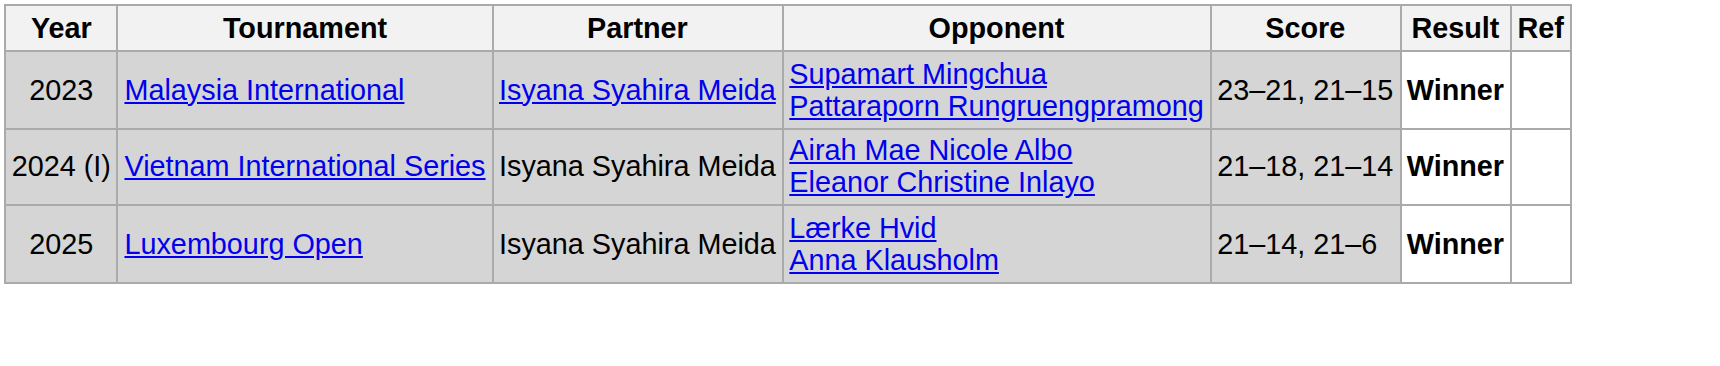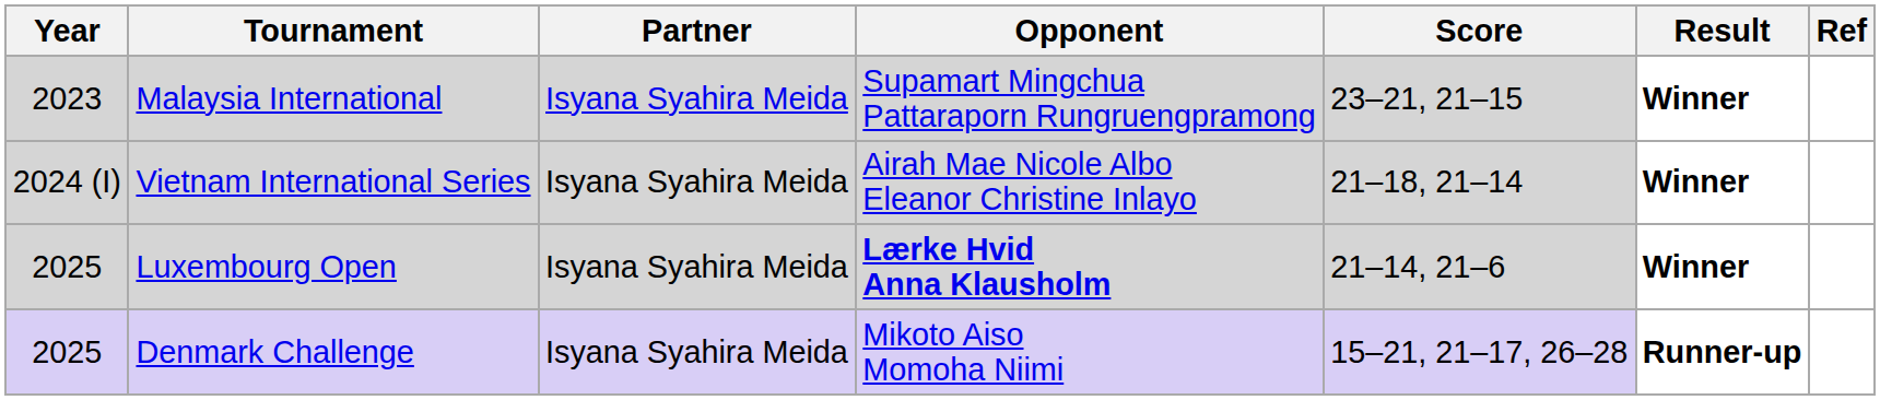 <table class="sortable wikitable" style="font-size: 90%">
 <tr>
 <th>Year</th>
 <th>Tournament</th>
 <th>Partner</th>
 <th>Opponent</th>
 <th>Score</th>
 <th>Result</th>
 <th>Ref</th>
 </tr>
 <tr style="background:#D5D5D5">
 <td align="center">2023</td>
 <td align="left"><a href='#'>Malaysia International</a></td>
 <td align="left"> <a href='#'>Isyana Syahira Meida</a></td>
 <td align="left"> <a href='#'>Supamart Mingchua</a><br> <a href='#'>Pattaraporn Rungruengpramong</a></td>
 <td align="left">23–21, 21–15</td>
 <td style="text-align:left; background:white"> <strong>Winner</strong></td>
 <td style="text-align:center; background:white"></td>
 </tr>
 <tr style="background:#D5D5D5">
 <td align="center">2024 (I)</td>
 <td align="left"><a href='#'>Vietnam International Series</a></td>
 <td align="left"> Isyana Syahira Meida</td>
 <td align="left"> <a href='#'>Airah Mae Nicole Albo</a><br> <a href='#'>Eleanor Christine Inlayo</a></td>
 <td align="left">21–18, 21–14</td>
 <td style="text-align:left; background:white"> <strong>Winner</strong></td>
 <td style="text-align:center; background:white"></td>
 </tr>
 <tr style="background:#D5D5D5">
 <td align="center">2025</td>
 <td align="left"><a href='#'>Luxembourg Open</a></td>
 <td align="left"> Isyana Syahira Meida</td>
-<td align="left"> <a href='#'>Lærke Hvid</a><br> <a href='#'>Anna Klausholm</a></td>
+<td align="left"><strong> <a href='#'>Lærke Hvid</a><br> <a href='#'>Anna Klausholm</a></strong></td>
 <td align="left">21–14, 21–6</td>
 <td style="text-align:left; background:white"> <strong>Winner</strong></td>
 <td style="text-align:center; background:white"></td>
 </tr>
+<tr style="background:#D8CEF6">
+<td align="center">2025</td>
+<td align="left"><a href='#'>Denmark Challenge</a></td>
+<td align="left"> Isyana Syahira Meida</td>
+<td align="left"> <a href='#'>Mikoto Aiso</a><br> <a href='#'>Momoha Niimi</a></td>
+<td align="left">15–21, 21–17, 26–28</td>
+<td style="text-align:left; background:white"> <strong>Runner-up</strong></td>
+<td style="text-align:center; background:white"></td>
+</tr>
 </table>
